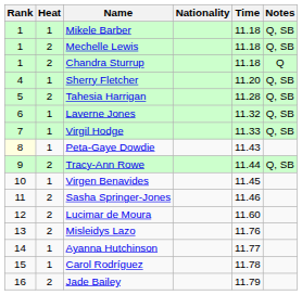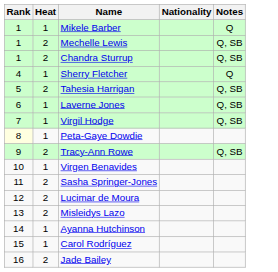 <table class="wikitable sortable" style="text-align:center">
 <tr>
 <th>Rank</th>
 <th>Heat</th>
 <th>Name</th>
 <th>Nationality</th>
-<th>Time</th>
 <th>Notes</th>
 </tr>
 <tr bgcolor=ccffcc>
 <td>1</td>
 <td>1</td>
 <td align=left><a href='#'>Mikele Barber</a></td>
 <td align=left></td>
-<td>11.18</td>
-<td>Q, SB</td>
+<td>Q</td>
 </tr>
 <tr bgcolor=ccffcc>
 <td>1</td>
 <td>2</td>
 <td align=left><a href='#'>Mechelle Lewis</a></td>
 <td align=left></td>
-<td>11.18</td>
 <td>Q, SB</td>
 </tr>
 <tr bgcolor=ccffcc>
 <td>1</td>
 <td>2</td>
 <td align=left><a href='#'>Chandra Sturrup</a></td>
 <td align=left></td>
-<td>11.18</td>
-<td>Q</td>
+<td>Q, SB</td>
 </tr>
 <tr bgcolor=ccffcc>
 <td>4</td>
 <td>1</td>
 <td align=left><a href='#'>Sherry Fletcher</a></td>
 <td align=left></td>
-<td>11.20</td>
-<td>Q, SB</td>
+<td>Q</td>
 </tr>
 <tr bgcolor=ccffcc>
 <td>5</td>
 <td>2</td>
 <td align=left><a href='#'>Tahesia Harrigan</a></td>
 <td align=left></td>
-<td>11.28</td>
 <td>Q, SB</td>
 </tr>
 <tr bgcolor=ccffcc>
 <td>6</td>
 <td>1</td>
 <td align=left><a href='#'>Laverne Jones</a></td>
 <td align=left></td>
-<td>11.32</td>
 <td>Q, SB</td>
 </tr>
 <tr bgcolor=ccffcc>
 <td>7</td>
 <td>1</td>
 <td align=left><a href='#'>Virgil Hodge</a></td>
 <td align=left></td>
-<td>11.33</td>
 <td>Q, SB</td>
 </tr>
 <tr>
 <td style="background: lightyellow;">8</td>
 <td>1</td>
 <td align=left><a href='#'>Peta-Gaye Dowdie</a></td>
 <td align=left></td>
-<td>11.43</td>
 <td></td>
 </tr>
 <tr bgcolor=ccffcc>
 <td>9</td>
 <td>2</td>
 <td align=left><a href='#'>Tracy-Ann Rowe</a></td>
 <td align=left></td>
-<td>11.44</td>
 <td>Q, SB</td>
 </tr>
 <tr>
 <td>10</td>
 <td>1</td>
 <td align=left><a href='#'>Virgen Benavides</a></td>
 <td align=left></td>
-<td>11.45</td>
 <td></td>
 </tr>
 <tr>
 <td>11</td>
 <td>2</td>
 <td align=left><a href='#'>Sasha Springer-Jones</a></td>
 <td align=left></td>
-<td>11.46</td>
 <td></td>
 </tr>
 <tr>
 <td>12</td>
 <td>2</td>
 <td align=left><a href='#'>Lucimar de Moura</a></td>
 <td align=left></td>
-<td>11.60</td>
 <td></td>
 </tr>
 <tr>
 <td>13</td>
 <td>2</td>
 <td align=left><a href='#'>Misleidys Lazo</a></td>
 <td align=left></td>
-<td>11.76</td>
 <td></td>
 </tr>
 <tr>
 <td>14</td>
 <td>1</td>
 <td align=left><a href='#'>Ayanna Hutchinson</a></td>
 <td align=left></td>
-<td>11.77</td>
 <td></td>
 </tr>
 <tr>
 <td>15</td>
 <td>1</td>
 <td align=left><a href='#'>Carol Rodríguez</a></td>
 <td align=left></td>
-<td>11.78</td>
 <td></td>
 </tr>
 <tr>
 <td>16</td>
 <td>2</td>
 <td align=left><a href='#'>Jade Bailey</a></td>
 <td align=left></td>
-<td>11.79</td>
 <td></td>
 </tr>
 </table>
